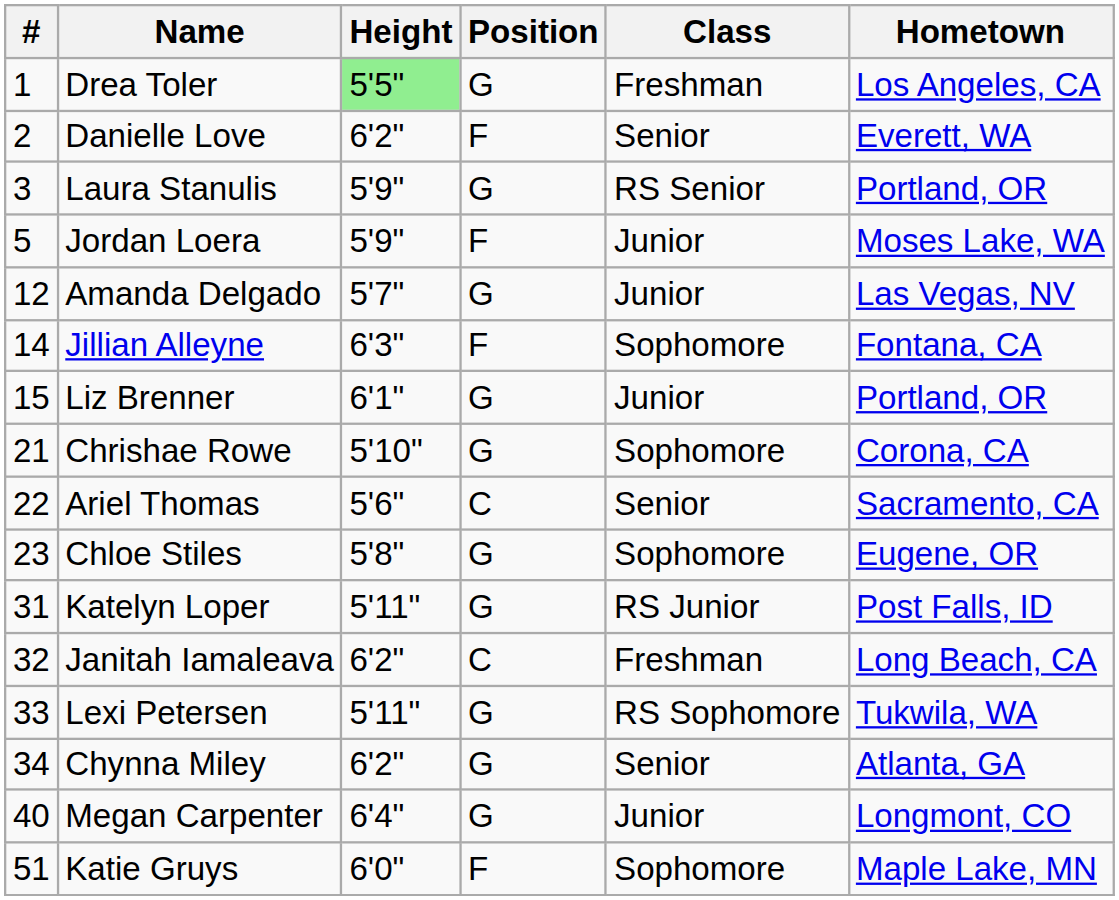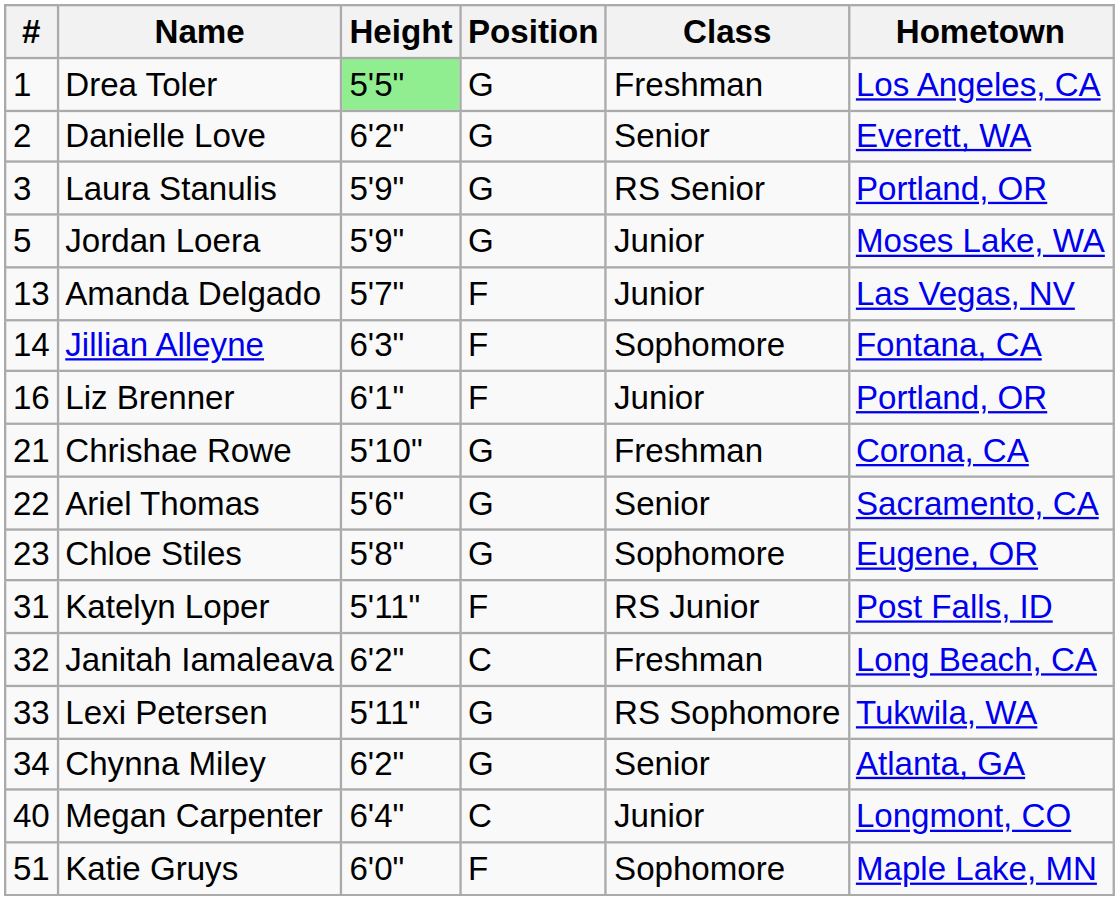 <table class="wikitable" style="font-size: 90%">
 <tr>
 <th>#</th>
 <th>Name</th>
 <th>Height</th>
 <th>Position</th>
 <th>Class</th>
 <th>Hometown</th>
 </tr>
 <tr>
 <td>1</td>
 <td>Drea Toler</td>
 <td style="background: lightgreen;">5'5"</td>
 <td>G</td>
 <td>Freshman</td>
 <td><a href='#'>Los Angeles, CA</a></td>
 </tr>
 <tr>
 <td>2</td>
 <td>Danielle Love</td>
 <td>6'2"</td>
-<td>F</td>
+<td>G</td>
 <td>Senior</td>
 <td><a href='#'>Everett, WA</a></td>
 </tr>
 <tr>
 <td>3</td>
 <td>Laura Stanulis</td>
 <td>5'9"</td>
 <td>G</td>
 <td>RS Senior</td>
 <td><a href='#'>Portland, OR</a></td>
 </tr>
 <tr>
 <td>5</td>
 <td>Jordan Loera</td>
 <td>5'9"</td>
-<td>F</td>
+<td>G</td>
 <td>Junior</td>
 <td><a href='#'>Moses Lake, WA</a></td>
 </tr>
 <tr>
-<td>12</td>
+<td>13</td>
 <td>Amanda Delgado</td>
 <td>5'7"</td>
-<td>G</td>
+<td>F</td>
 <td>Junior</td>
 <td><a href='#'>Las Vegas, NV</a></td>
 </tr>
 <tr>
 <td>14</td>
 <td><a href='#'>Jillian Alleyne</a></td>
 <td>6'3"</td>
 <td>F</td>
 <td>Sophomore</td>
 <td><a href='#'>Fontana, CA</a></td>
 </tr>
 <tr>
-<td>15</td>
+<td>16</td>
 <td>Liz Brenner</td>
 <td>6'1"</td>
-<td>G</td>
+<td>F</td>
 <td>Junior</td>
 <td><a href='#'>Portland, OR</a></td>
 </tr>
 <tr>
 <td>21</td>
 <td>Chrishae Rowe</td>
 <td>5'10"</td>
 <td>G</td>
-<td>Sophomore</td>
+<td>Freshman</td>
 <td><a href='#'>Corona, CA</a></td>
 </tr>
 <tr>
 <td>22</td>
 <td>Ariel Thomas</td>
 <td>5'6"</td>
-<td>C</td>
+<td>G</td>
 <td>Senior</td>
 <td><a href='#'>Sacramento, CA</a></td>
 </tr>
 <tr>
 <td>23</td>
 <td>Chloe Stiles</td>
 <td>5'8"</td>
 <td>G</td>
 <td>Sophomore</td>
 <td><a href='#'>Eugene, OR</a></td>
 </tr>
 <tr>
 <td>31</td>
 <td>Katelyn Loper</td>
 <td>5'11"</td>
-<td>G</td>
+<td>F</td>
 <td>RS Junior</td>
 <td><a href='#'>Post Falls, ID</a></td>
 </tr>
 <tr>
 <td>32</td>
 <td>Janitah Iamaleava</td>
 <td>6'2"</td>
 <td>C</td>
 <td>Freshman</td>
 <td><a href='#'>Long Beach, CA</a></td>
 </tr>
 <tr>
 <td>33</td>
 <td>Lexi Petersen</td>
 <td>5'11"</td>
 <td>G</td>
 <td>RS Sophomore</td>
 <td><a href='#'>Tukwila, WA</a></td>
 </tr>
 <tr>
 <td>34</td>
 <td>Chynna Miley</td>
 <td>6'2"</td>
 <td>G</td>
 <td>Senior</td>
 <td><a href='#'>Atlanta, GA</a></td>
 </tr>
 <tr>
 <td>40</td>
 <td>Megan Carpenter</td>
 <td>6'4"</td>
-<td>G</td>
+<td>C</td>
 <td>Junior</td>
 <td><a href='#'>Longmont, CO</a></td>
 </tr>
 <tr>
 <td>51</td>
 <td>Katie Gruys</td>
 <td>6'0"</td>
 <td>F</td>
 <td>Sophomore</td>
 <td><a href='#'>Maple Lake, MN</a></td>
 </tr>
 <tr>
 </tr>
 </table>
